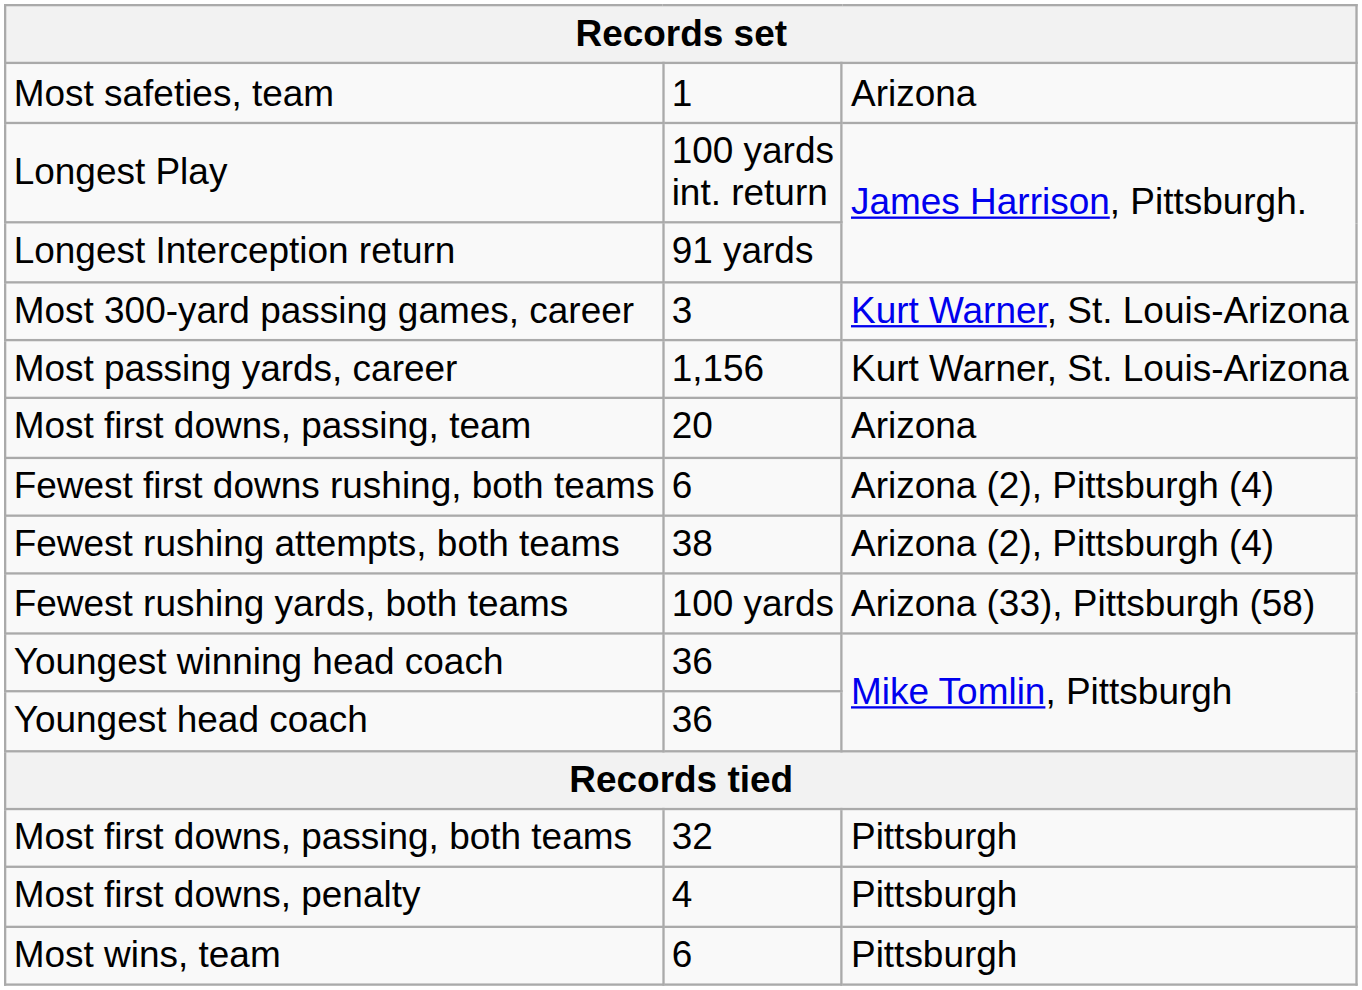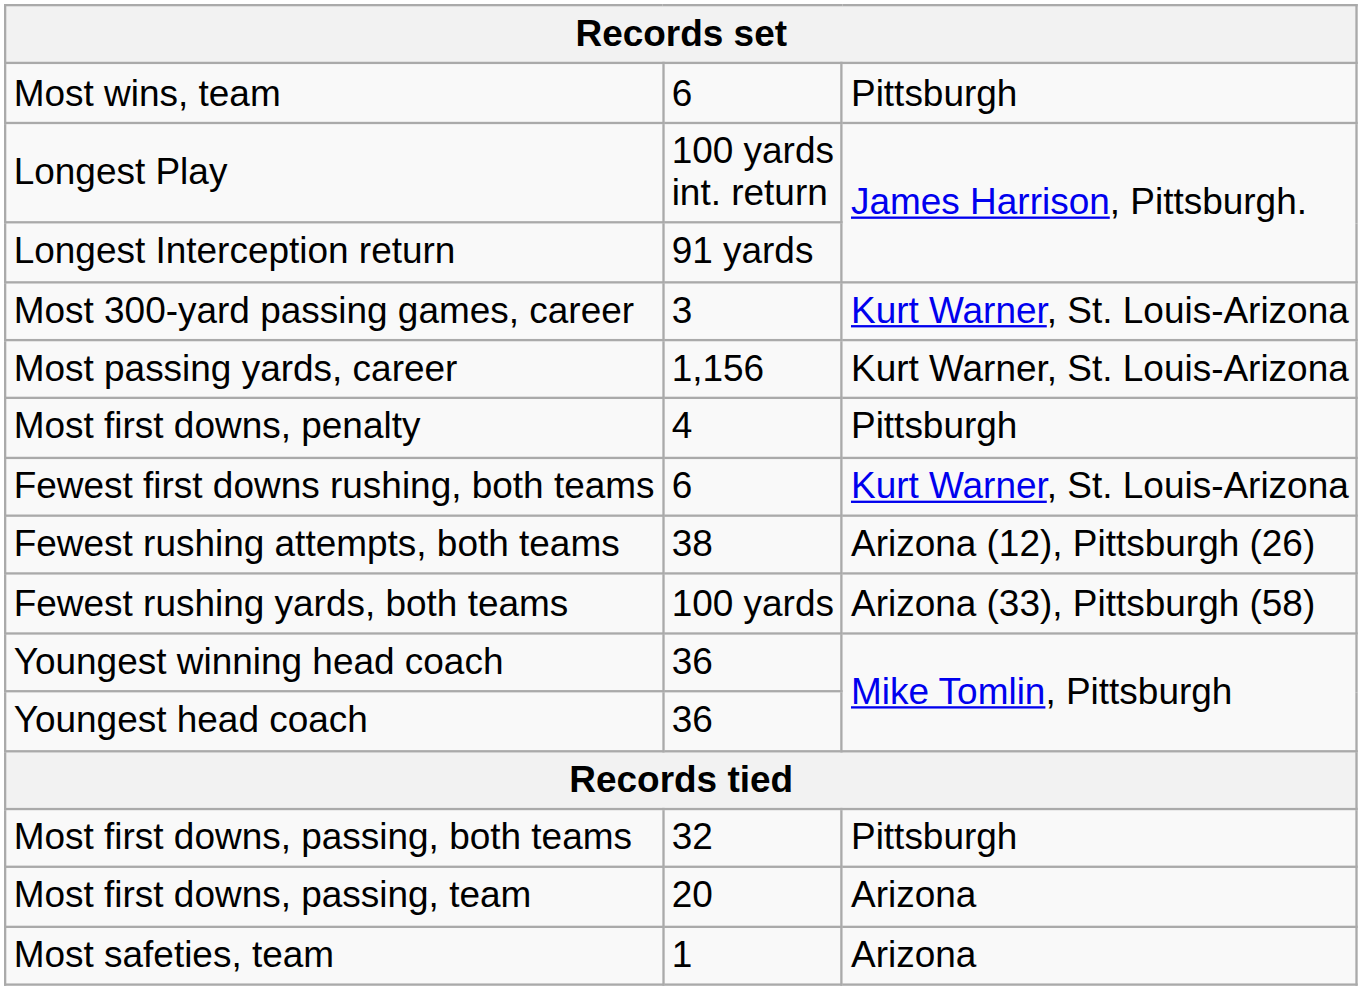 <table class="wikitable">
 <tr>
 <th colspan=3>Records set</th>
 </tr>
 <tr>
-<td>Most safeties, team</td>
-<td>1</td>
-<td>Arizona</td>
+<td>Most wins, team</td>
+<td>6</td>
+<td>Pittsburgh</td>
 </tr>
 <tr>
 <td>Longest Play</td>
 <td>100 yards<br>int. return</td>
 <td rowspan=2><a href='#'>James Harrison</a>, Pittsburgh.</td>
 </tr>
 <tr>
 <td>Longest Interception return</td>
 <td>91 yards</td>
 </tr>
 <tr>
 <td>Most 300-yard passing games, career</td>
 <td>3</td>
 <td><a href='#'>Kurt Warner</a>, St. Louis-Arizona</td>
 </tr>
 <tr>
 <td>Most passing yards, career</td>
 <td>1,156</td>
 <td>Kurt Warner, St. Louis-Arizona</td>
 </tr>
 <tr>
-<td>Most first downs, passing, team</td>
-<td>20</td>
-<td>Arizona</td>
+<td>Most first downs, penalty</td>
+<td>4</td>
+<td>Pittsburgh</td>
 </tr>
 <tr>
 <td>Fewest first downs rushing, both teams</td>
 <td>6</td>
-<td>Arizona (2), Pittsburgh (4)</td>
+<td><a href='#'>Kurt Warner</a>, St. Louis-Arizona</td>
 </tr>
 <tr>
 <td>Fewest rushing attempts, both teams</td>
 <td>38</td>
-<td>Arizona (2), Pittsburgh (4)</td>
+<td>Arizona (12), Pittsburgh (26)</td>
 </tr>
 <tr>
 <td>Fewest rushing yards, both teams</td>
 <td>100 yards</td>
 <td>Arizona (33), Pittsburgh (58)</td>
 </tr>
 <tr>
 <td>Youngest winning head coach</td>
 <td>36</td>
 <td rowspan=2><a href='#'>Mike Tomlin</a>, Pittsburgh</td>
 </tr>
 <tr>
 <td>Youngest head coach</td>
 <td>36</td>
 </tr>
 <tr>
 <th colspan=3>Records tied</th>
 </tr>
 <tr>
 <td>Most first downs, passing, both teams</td>
 <td>32</td>
 <td>Pittsburgh</td>
 </tr>
 <tr>
-<td>Most first downs, penalty</td>
-<td>4</td>
-<td>Pittsburgh</td>
+<td>Most first downs, passing, team</td>
+<td>20</td>
+<td>Arizona</td>
 </tr>
 <tr>
-<td>Most wins, team</td>
-<td>6</td>
-<td>Pittsburgh</td>
+<td>Most safeties, team</td>
+<td>1</td>
+<td>Arizona</td>
 </tr>
 </table>
